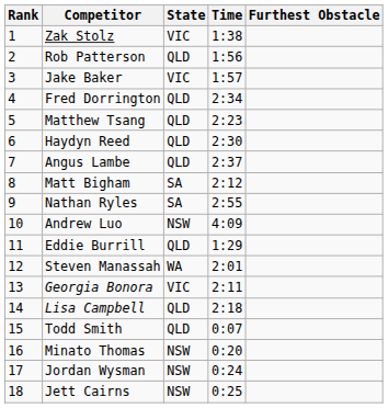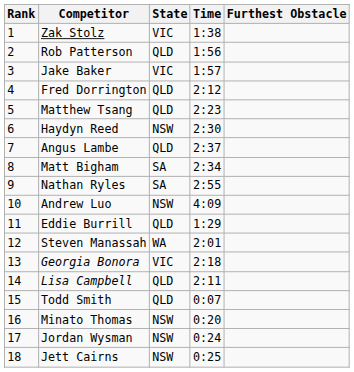 <table class="wikitable sortable mw-collapsible">
 <tr>
 <th>Rank</th>
 <th>Competitor</th>
 <th>State</th>
 <th>Time</th>
 <th>Furthest Obstacle</th>
 </tr>
 <tr>
 <td>1</td>
 <td><u>Zak Stolz</u></td>
 <td>VIC</td>
 <td>1:38</td>
 <td></td>
 </tr>
 <tr>
 <td>2</td>
 <td>Rob Patterson</td>
 <td>QLD</td>
 <td>1:56</td>
 <td></td>
 </tr>
 <tr>
 <td>3</td>
 <td>Jake Baker</td>
 <td>VIC</td>
 <td>1:57</td>
 <td></td>
 </tr>
 <tr>
 <td>4</td>
 <td>Fred Dorrington</td>
 <td>QLD</td>
-<td>2:34</td>
+<td>2:12</td>
 <td></td>
 </tr>
 <tr>
 <td>5</td>
 <td>Matthew Tsang</td>
 <td>QLD</td>
 <td>2:23</td>
 <td></td>
 </tr>
 <tr>
 <td>6</td>
 <td>Haydyn Reed</td>
-<td>QLD</td>
+<td>NSW</td>
 <td>2:30</td>
 <td></td>
 </tr>
 <tr>
 <td>7</td>
 <td>Angus Lambe</td>
 <td>QLD</td>
 <td>2:37</td>
 <td></td>
 </tr>
 <tr>
 <td>8</td>
 <td>Matt Bigham</td>
 <td>SA</td>
-<td>2:12</td>
+<td>2:34</td>
 <td></td>
 </tr>
 <tr>
 <td>9</td>
 <td>Nathan Ryles</td>
 <td>SA</td>
 <td>2:55</td>
 <td></td>
 </tr>
 <tr>
 <td>10</td>
 <td>Andrew Luo</td>
 <td>NSW</td>
 <td>4:09</td>
 <td></td>
 </tr>
 <tr>
 <td>11</td>
 <td>Eddie Burrill</td>
 <td>QLD</td>
 <td>1:29</td>
 <td></td>
 </tr>
 <tr>
 <td>12</td>
 <td>Steven Manassah</td>
 <td>WA</td>
 <td>2:01</td>
 <td></td>
 </tr>
 <tr>
 <td>13</td>
 <td><em> Georgia Bonora </em></td>
 <td>VIC</td>
-<td>2:11</td>
+<td>2:18</td>
 <td></td>
 </tr>
 <tr>
 <td>14</td>
 <td><em> Lisa Campbell </em></td>
 <td>QLD</td>
-<td>2:18</td>
+<td>2:11</td>
 <td></td>
 </tr>
 <tr>
 <td>15</td>
 <td>Todd Smith</td>
 <td>QLD</td>
 <td>0:07</td>
 <td></td>
 </tr>
 <tr>
 <td>16</td>
 <td>Minato Thomas</td>
 <td>NSW</td>
 <td>0:20</td>
 <td></td>
 </tr>
 <tr>
 <td>17</td>
 <td>Jordan Wysman</td>
 <td>NSW</td>
 <td>0:24</td>
 <td></td>
 </tr>
 <tr>
 <td>18</td>
 <td>Jett Cairns</td>
 <td>NSW</td>
 <td>0:25</td>
 <td></td>
 </tr>
 </table>
